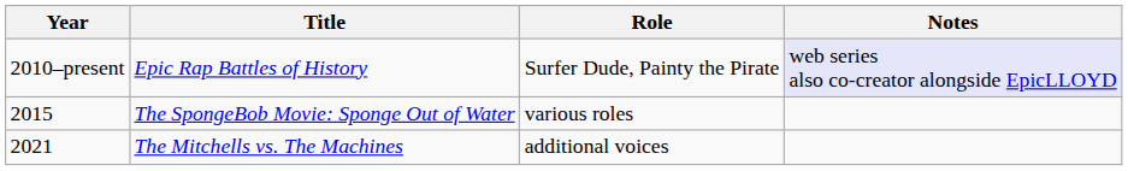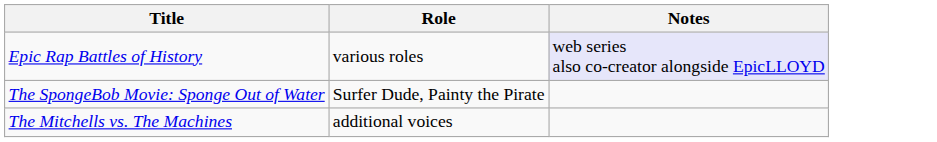 <table class="wikitable">
 <tr>
-<th>Year</th>
 <th>Title</th>
 <th>Role</th>
 <th>Notes</th>
 </tr>
 <tr>
-<td>2010–present</td>
 <td><em><a href='#'>Epic Rap Battles of History</a></em></td>
-<td>Surfer Dude, Painty the Pirate</td>
+<td>various roles</td>
 <td style="background: lavender;">web series<br>also co-creator alongside <a href='#'>EpicLLOYD</a></td>
 </tr>
 <tr>
-<td>2015</td>
 <td><em><a href='#'>The SpongeBob Movie: Sponge Out of Water</a></em></td>
-<td>various roles</td>
+<td>Surfer Dude, Painty the Pirate</td>
 <td></td>
 </tr>
 <tr>
-<td>2021</td>
 <td><em><a href='#'>The Mitchells vs. The Machines</a></em></td>
 <td>additional voices</td>
 <td></td>
 </tr>
 </table>
